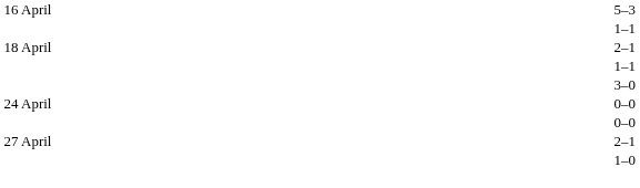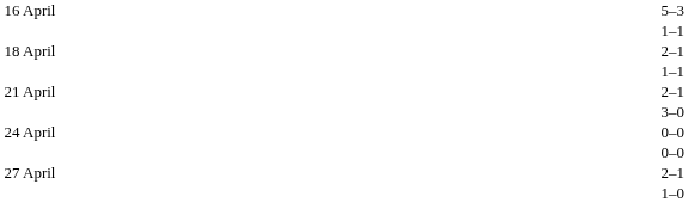 <table cellspacing=1 width=70%>
 <tr>
 <th width=25%></th>
 <th width=30%></th>
 <th width=15%></th>
 <th width=30%></th>
 </tr>
 <tr>
 <td>16 April</td>
 <td align=right></td>
 <td align=center>5–3</td>
 <td></td>
 </tr>
 <tr>
 <td></td>
 <td align=right></td>
 <td align=center>1–1</td>
 <td></td>
 </tr>
 <tr>
 <td>18 April</td>
 <td align=right></td>
 <td align=center>2–1</td>
 <td></td>
 </tr>
 <tr>
 <td></td>
 <td align=right></td>
 <td align=center>1–1</td>
+<td></td>
+</tr>
+<tr>
+<td>21 April</td>
+<td align=right></td>
+<td align=center>2–1</td>
 <td></td>
 </tr>
 <tr>
 <td></td>
 <td align=right></td>
 <td align=center>3–0</td>
 <td></td>
 </tr>
 <tr>
 <td>24 April</td>
 <td align=right></td>
 <td align=center>0–0</td>
 <td></td>
 </tr>
 <tr>
 <td></td>
 <td align=right></td>
 <td align=center>0–0</td>
 <td></td>
 </tr>
 <tr>
 <td>27 April</td>
 <td align=right></td>
 <td align=center>2–1</td>
 <td></td>
 </tr>
 <tr>
 <td></td>
 <td align=right></td>
 <td align=center>1–0</td>
 <td></td>
 </tr>
 </table>
